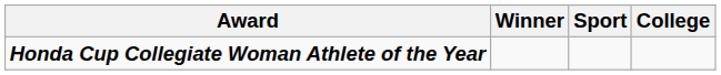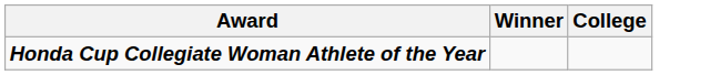 <table class="wikitable">
 <tr>
 <th>Award</th>
 <th>Winner</th>
-<th>Sport</th>
 <th>College</th>
 </tr>
 <tr>
 <td><strong><em>Honda Cup<strong> Collegiate Woman Athlete of the Year<em></td>
 <td></td>
 <td></td>
-<td></td>
 </tr>
 </table>
